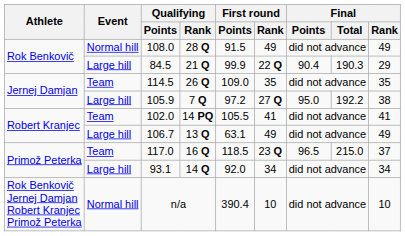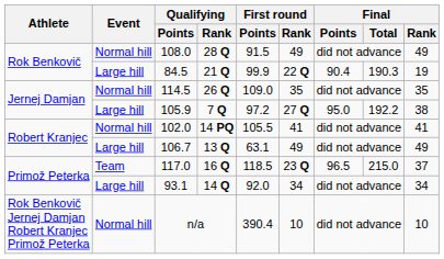 <table class="wikitable" style="font-size:90%">
 <tr>
 <th rowspan="2">Athlete</th>
 <th rowspan="2">Event</th>
 <th colspan="2">Qualifying</th>
 <th colspan="2">First round</th>
 <th colspan="3">Final</th>
 </tr>
 <tr>
 <th>Points</th>
 <th>Rank</th>
 <th>Points</th>
 <th>Rank</th>
 <th>Points</th>
 <th>Total</th>
 <th>Rank</th>
 </tr>
 <tr>
 <td rowspan=2><a href='#'>Rok Benkovič</a></td>
 <td><a href='#'>Normal hill</a></td>
 <td align="center">108.0</td>
 <td align="center">28 <strong>Q</strong></td>
 <td align="center">91.5</td>
 <td align="center">49</td>
 <td colspan=2 align="center">did not advance</td>
 <td align="center">49</td>
 </tr>
 <tr>
 <td><a href='#'>Large hill</a></td>
 <td align="center">84.5</td>
 <td align="center">21 <strong>Q</strong></td>
 <td align="center">99.9</td>
 <td align="center">22 <strong>Q</strong></td>
 <td align="center">90.4</td>
 <td align="center">190.3</td>
-<td align="center">29</td>
+<td align="center">19</td>
 </tr>
 <tr>
 <td rowspan=2><a href='#'>Jernej Damjan</a></td>
-<td><a href='#'>Team</a></td>
+<td><a href='#'>Normal hill</a></td>
 <td align="center">114.5</td>
 <td align="center">26 <strong>Q</strong></td>
 <td align="center">109.0</td>
 <td align="center">35</td>
 <td colspan=2 align="center">did not advance</td>
 <td align="center">35</td>
 </tr>
 <tr>
 <td><a href='#'>Large hill</a></td>
 <td align="center">105.9</td>
 <td align="center">7 <strong>Q</strong></td>
 <td align="center">97.2</td>
 <td align="center">27 <strong>Q</strong></td>
 <td align="center">95.0</td>
 <td align="center">192.2</td>
 <td align="center">38</td>
 </tr>
 <tr>
 <td rowspan=2><a href='#'>Robert Kranjec</a></td>
-<td><a href='#'>Team</a></td>
+<td><a href='#'>Normal hill</a></td>
 <td align="center">102.0</td>
 <td align="center">14 <strong>PQ</strong></td>
 <td align="center">105.5</td>
 <td align="center">41</td>
 <td colspan=2 align="center">did not advance</td>
 <td align="center">41</td>
 </tr>
 <tr>
 <td><a href='#'>Large hill</a></td>
 <td align="center">106.7</td>
 <td align="center">13 <strong>Q</strong></td>
 <td align="center">63.1</td>
 <td align="center">49</td>
 <td colspan=2 align="center">did not advance</td>
 <td align="center">49</td>
 </tr>
 <tr>
 <td rowspan=2><a href='#'>Primož Peterka</a></td>
 <td><a href='#'>Team</a></td>
 <td align="center">117.0</td>
 <td align="center">16 <strong>Q</strong></td>
 <td align="center">118.5</td>
 <td align="center">23 <strong>Q</strong></td>
 <td align="center">96.5</td>
 <td align="center">215.0</td>
 <td align="center">37</td>
 </tr>
 <tr>
 <td><a href='#'>Large hill</a></td>
 <td align="center">93.1</td>
 <td align="center">14 <strong>Q</strong></td>
 <td align="center">92.0</td>
 <td align="center">34</td>
 <td colspan=2 align="center">did not advance</td>
 <td align="center">34</td>
 </tr>
 <tr>
 <td><a href='#'>Rok Benkovič</a><br><a href='#'>Jernej Damjan</a><br><a href='#'>Robert Kranjec</a><br><a href='#'>Primož Peterka</a></td>
 <td><a href='#'>Normal hill</a></td>
 <td colspan=2 align="center">n/a</td>
 <td align="center">390.4</td>
 <td align="center">10</td>
 <td colspan=2 align="center">did not advance</td>
 <td align="center">10</td>
 </tr>
 </table>
